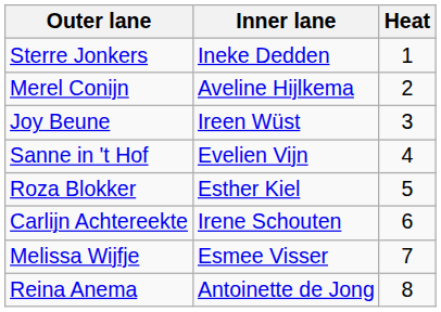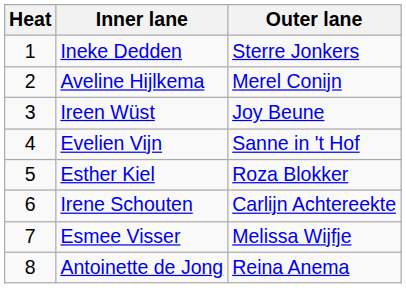 <table class="wikitable">
 <tr>
+<th>Heat</th>
+<th>Inner lane</th>
 <th>Outer lane</th>
-<th>Inner lane</th>
-<th>Heat</th>
 </tr>
 <tr>
+<td align="center">1</td>
+<td><a href='#'>Ineke Dedden</a></td>
 <td><a href='#'>Sterre Jonkers</a></td>
-<td><a href='#'>Ineke Dedden</a></td>
-<td align="center">1</td>
 </tr>
 <tr>
+<td align="center">2</td>
+<td><a href='#'>Aveline Hijlkema</a></td>
 <td><a href='#'>Merel Conijn</a></td>
-<td><a href='#'>Aveline Hijlkema</a></td>
-<td align="center">2</td>
 </tr>
 <tr>
+<td align="center">3</td>
+<td><a href='#'>Ireen Wüst</a></td>
 <td><a href='#'>Joy Beune</a></td>
-<td><a href='#'>Ireen Wüst</a></td>
-<td align="center">3</td>
 </tr>
 <tr>
+<td align="center">4</td>
+<td><a href='#'>Evelien Vijn</a></td>
 <td><a href='#'>Sanne in 't Hof</a></td>
-<td><a href='#'>Evelien Vijn</a></td>
-<td align="center">4</td>
 </tr>
 <tr>
+<td align="center">5</td>
+<td><a href='#'>Esther Kiel</a></td>
 <td><a href='#'>Roza Blokker</a></td>
-<td><a href='#'>Esther Kiel</a></td>
-<td align="center">5</td>
 </tr>
 <tr>
+<td align="center">6</td>
+<td><a href='#'>Irene Schouten</a></td>
 <td><a href='#'>Carlijn Achtereekte</a></td>
-<td><a href='#'>Irene Schouten</a></td>
-<td align="center">6</td>
 </tr>
 <tr>
+<td align="center">7</td>
+<td><a href='#'>Esmee Visser</a></td>
 <td><a href='#'>Melissa Wijfje</a></td>
-<td><a href='#'>Esmee Visser</a></td>
-<td align="center">7</td>
 </tr>
 <tr>
+<td align="center">8</td>
+<td><a href='#'>Antoinette de Jong</a></td>
 <td><a href='#'>Reina Anema</a></td>
-<td><a href='#'>Antoinette de Jong</a></td>
-<td align="center">8</td>
 </tr>
 </table>
